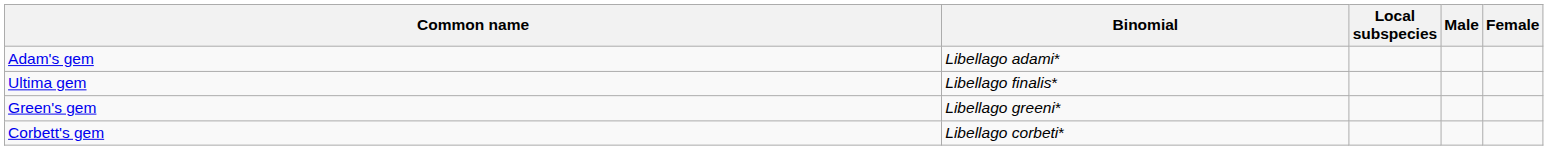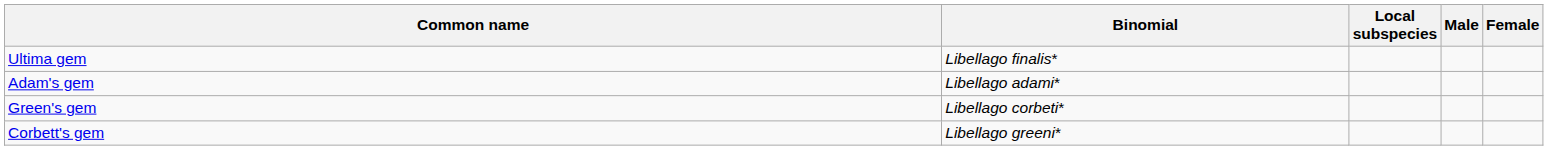 <table width=80% class="wikitable">
 <tr>
 <th width=70%>Common name</th>
 <th width=100%>Binomial</th>
 <th width=20%>Local subspecies</th>
 <th width=20%>Male</th>
 <th width=20%>Female</th>
 </tr>
 <tr>
+<td><a href='#'>Ultima gem</a></td>
+<td><em>Libellago finalis</em>*</td>
+<td></td>
+<td></td>
+<td></td>
+</tr>
+<tr>
 <td><a href='#'>Adam's gem</a></td>
 <td><em>Libellago adami</em>*</td>
 <td></td>
 <td></td>
 <td></td>
 </tr>
 <tr>
-<td><a href='#'>Ultima gem</a></td>
-<td><em>Libellago finalis</em>*</td>
-<td></td>
-<td></td>
-<td></td>
-</tr>
-<tr>
 <td><a href='#'>Green's gem</a></td>
-<td><em>Libellago greeni</em>*</td>
+<td><em>Libellago corbeti</em>*</td>
 <td></td>
 <td></td>
 <td></td>
 </tr>
 <tr>
 <td><a href='#'>Corbett's gem</a></td>
-<td><em>Libellago corbeti</em>*</td>
+<td><em>Libellago greeni</em>*</td>
 <td></td>
 <td></td>
 <td></td>
 </tr>
 </table>
